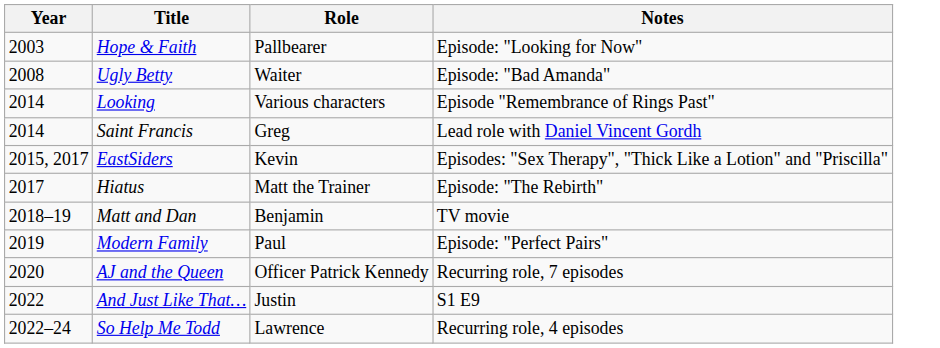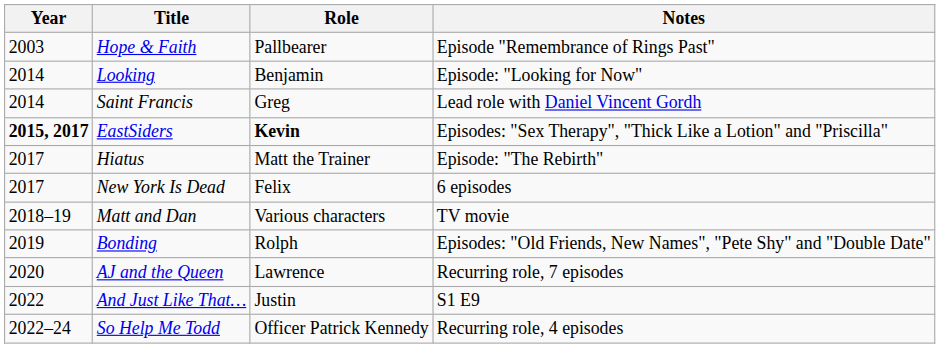 <table class="wikitable sortable">
 <tr>
 <th>Year</th>
 <th>Title</th>
 <th>Role</th>
 <th>Notes</th>
 </tr>
 <tr>
 <td>2003</td>
 <td><em><a href='#'>Hope & Faith</a></em></td>
 <td>Pallbearer</td>
-<td>Episode: "Looking for Now"</td>
-</tr>
-<tr>
-<td>2008</td>
-<td><em><a href='#'>Ugly Betty</a></em></td>
-<td>Waiter</td>
-<td>Episode: "Bad Amanda"</td>
+<td>Episode "Remembrance of Rings Past"</td>
 </tr>
 <tr>
 <td>2014</td>
 <td><em><a href='#'>Looking</a></em></td>
-<td>Various characters</td>
-<td>Episode "Remembrance of Rings Past"</td>
+<td>Benjamin</td>
+<td>Episode: "Looking for Now"</td>
 </tr>
 <tr>
 <td>2014</td>
 <td><em>Saint Francis</em></td>
 <td>Greg</td>
 <td>Lead role with <a href='#'>Daniel Vincent Gordh</a></td>
 </tr>
 <tr>
-<td>2015, 2017</td>
+<td><strong>2015, 2017</strong></td>
 <td><em><a href='#'>EastSiders</a></em></td>
-<td>Kevin</td>
+<td><strong>Kevin</strong></td>
 <td>Episodes: "Sex Therapy", "Thick Like a Lotion" and "Priscilla"</td>
 </tr>
 <tr>
 <td>2017</td>
 <td><em>Hiatus</em></td>
 <td>Matt the Trainer</td>
 <td>Episode: "The Rebirth"</td>
 </tr>
 <tr>
+<td>2017</td>
+<td><em>New York Is Dead</em></td>
+<td>Felix</td>
+<td>6 episodes</td>
+</tr>
+<tr>
 <td>2018–19</td>
 <td><em>Matt and Dan</em></td>
-<td>Benjamin</td>
+<td>Various characters</td>
 <td>TV movie</td>
 </tr>
 <tr>
 <td>2019</td>
-<td><em><a href='#'>Modern Family</a></em></td>
-<td>Paul</td>
-<td>Episode: "Perfect Pairs"</td>
+<td><em><a href='#'>Bonding</a></em></td>
+<td>Rolph</td>
+<td>Episodes: "Old Friends, New Names", "Pete Shy" and "Double Date"</td>
 </tr>
 <tr>
 <td>2020</td>
 <td><em><a href='#'>AJ and the Queen</a></em></td>
-<td>Officer Patrick Kennedy</td>
+<td>Lawrence</td>
 <td>Recurring role, 7 episodes</td>
 </tr>
 <tr>
 <td>2022</td>
 <td><em><a href='#'>And Just Like That…</a></em></td>
 <td>Justin</td>
 <td>S1 E9</td>
 </tr>
 <tr>
 <td>2022–24</td>
 <td><em><a href='#'>So Help Me Todd</a></em></td>
-<td>Lawrence</td>
+<td>Officer Patrick Kennedy</td>
 <td>Recurring role, 4 episodes</td>
 </tr>
 </table>
